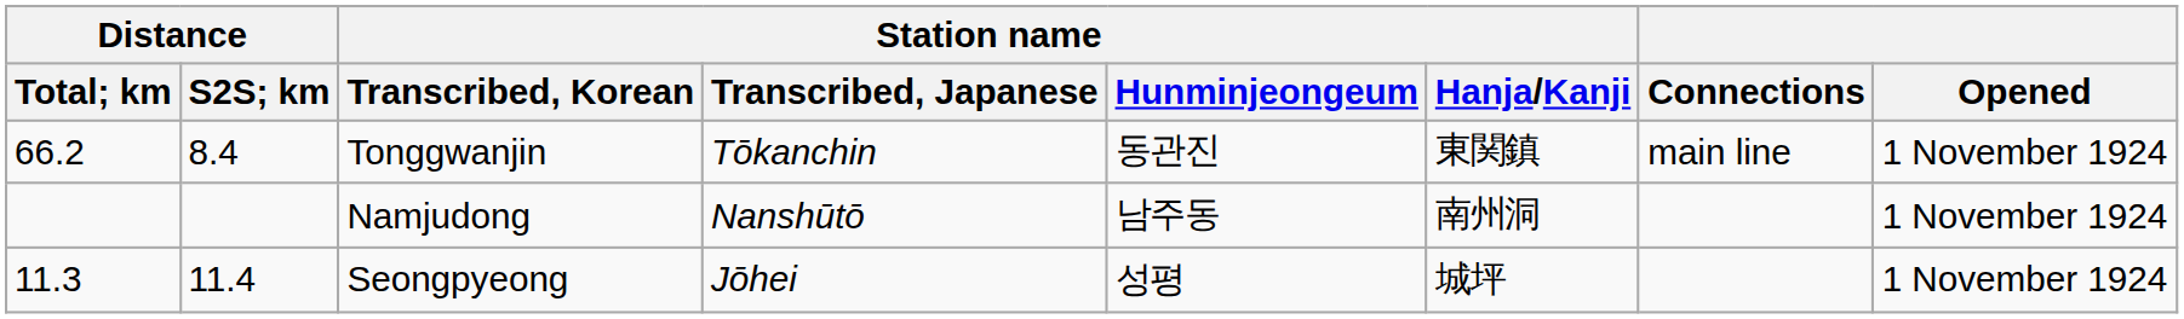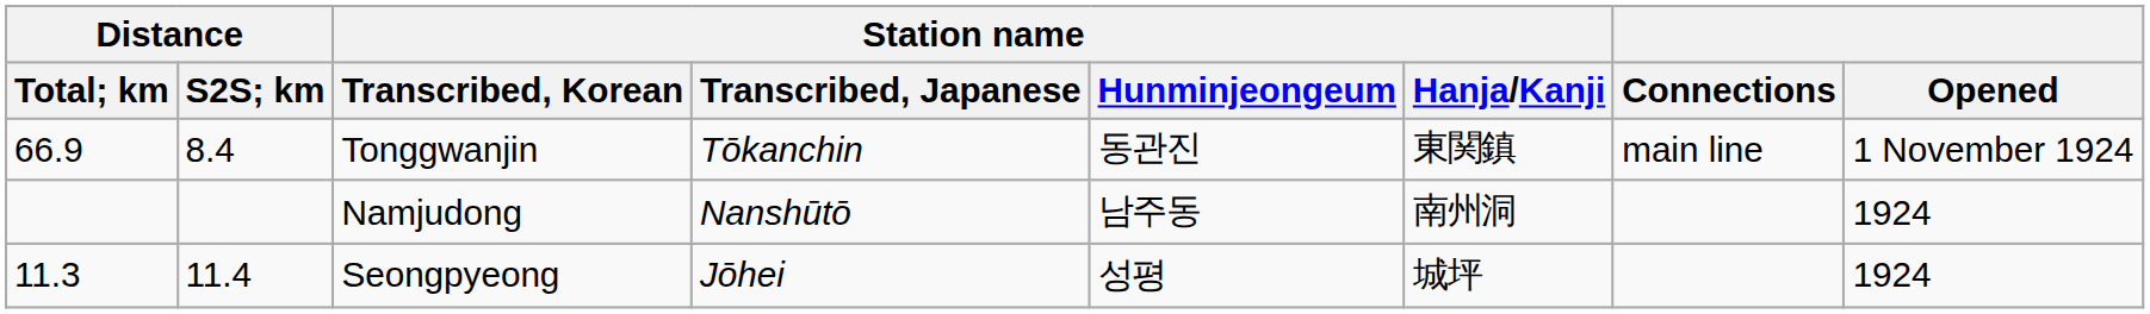 <table class="wikitable" style="font-size:90%;">
 <tr>
 <th colspan="2">Distance</th>
 <th colspan="4">Station name</th>
 <th colspan="3"></th>
 </tr>
 <tr>
 <th>Total; km</th>
 <th>S2S; km</th>
 <th>Transcribed, Korean</th>
 <th>Transcribed, Japanese</th>
 <th><a href='#'>Hunminjeongeum</a></th>
 <th><a href='#'>Hanja</a>/<a href='#'>Kanji</a></th>
 <th>Connections</th>
 <th>Opened</th>
 </tr>
 <tr>
-<td>66.2</td>
+<td>66.9</td>
 <td>8.4</td>
 <td>Tonggwanjin</td>
 <td><em>Tōkanchin</em></td>
 <td>동관진</td>
 <td>東関鎮</td>
 <td>main line</td>
 <td>1 November 1924</td>
 </tr>
 <tr>
 <td></td>
 <td></td>
 <td>Namjudong</td>
 <td><em>Nanshūtō</em></td>
 <td>남주동</td>
 <td>南州洞</td>
 <td></td>
-<td>1 November 1924</td>
+<td>1924</td>
 </tr>
 <tr>
 <td>11.3</td>
 <td>11.4</td>
 <td>Seongpyeong</td>
 <td><em>Jōhei</em></td>
 <td>성평</td>
 <td>城坪</td>
 <td></td>
-<td>1 November 1924</td>
+<td>1924</td>
 </tr>
 </table>
